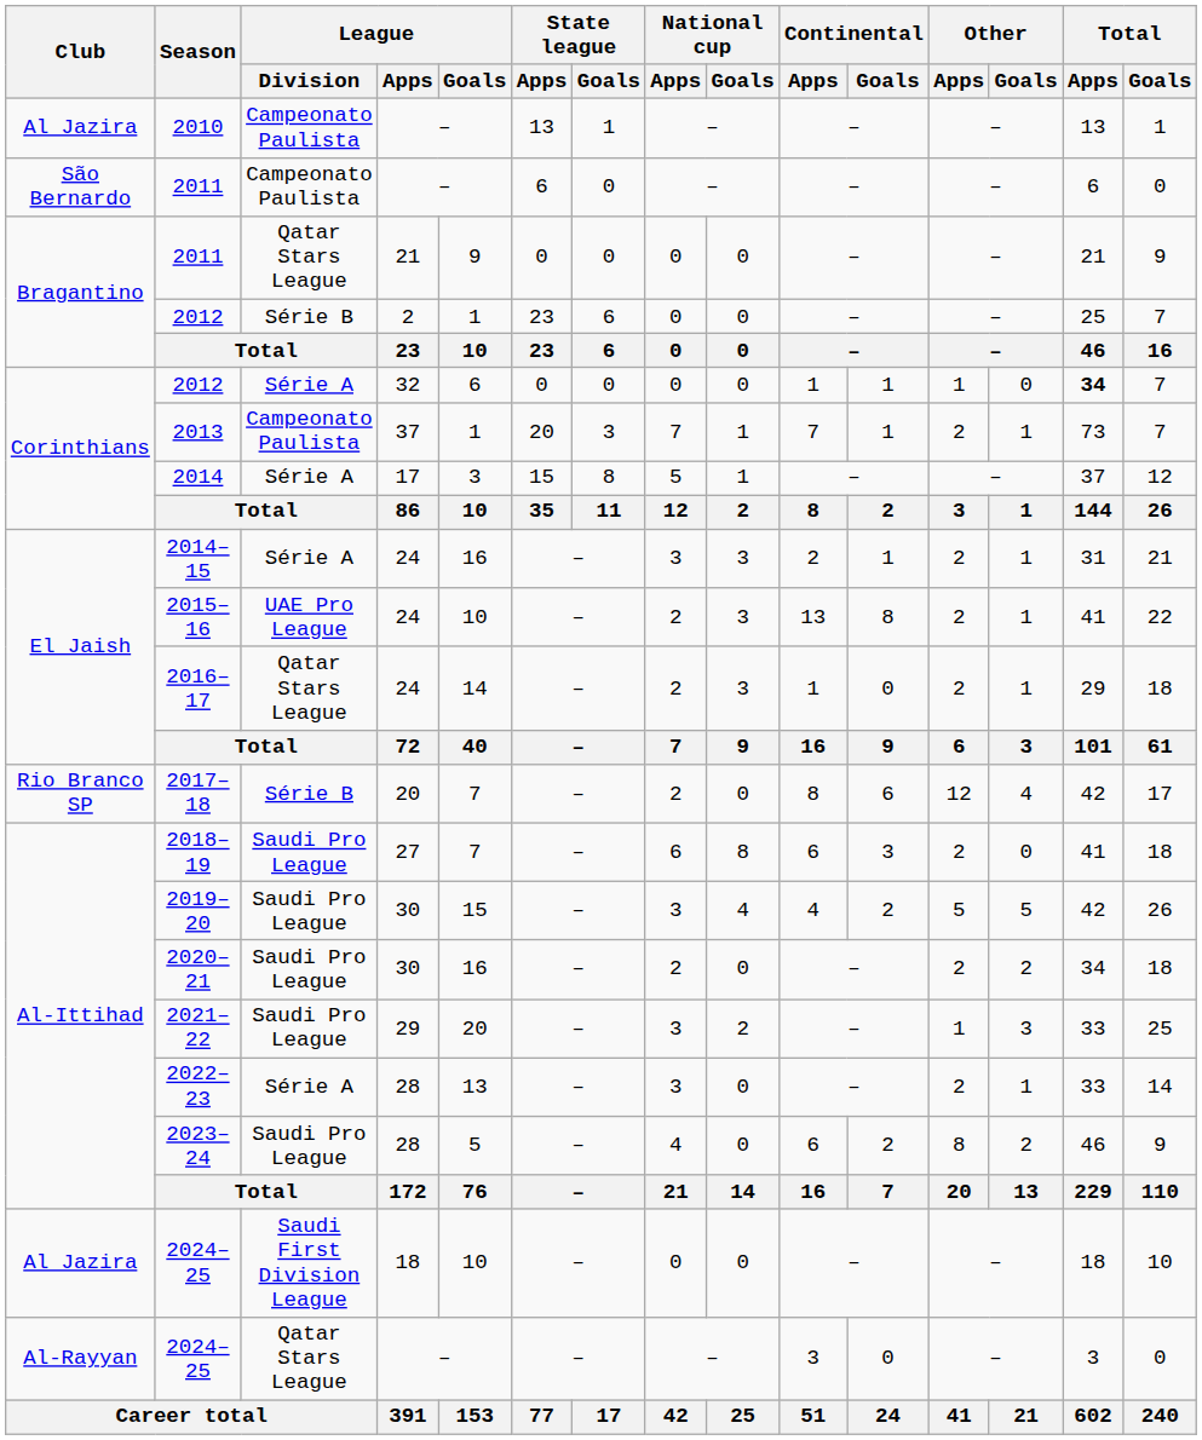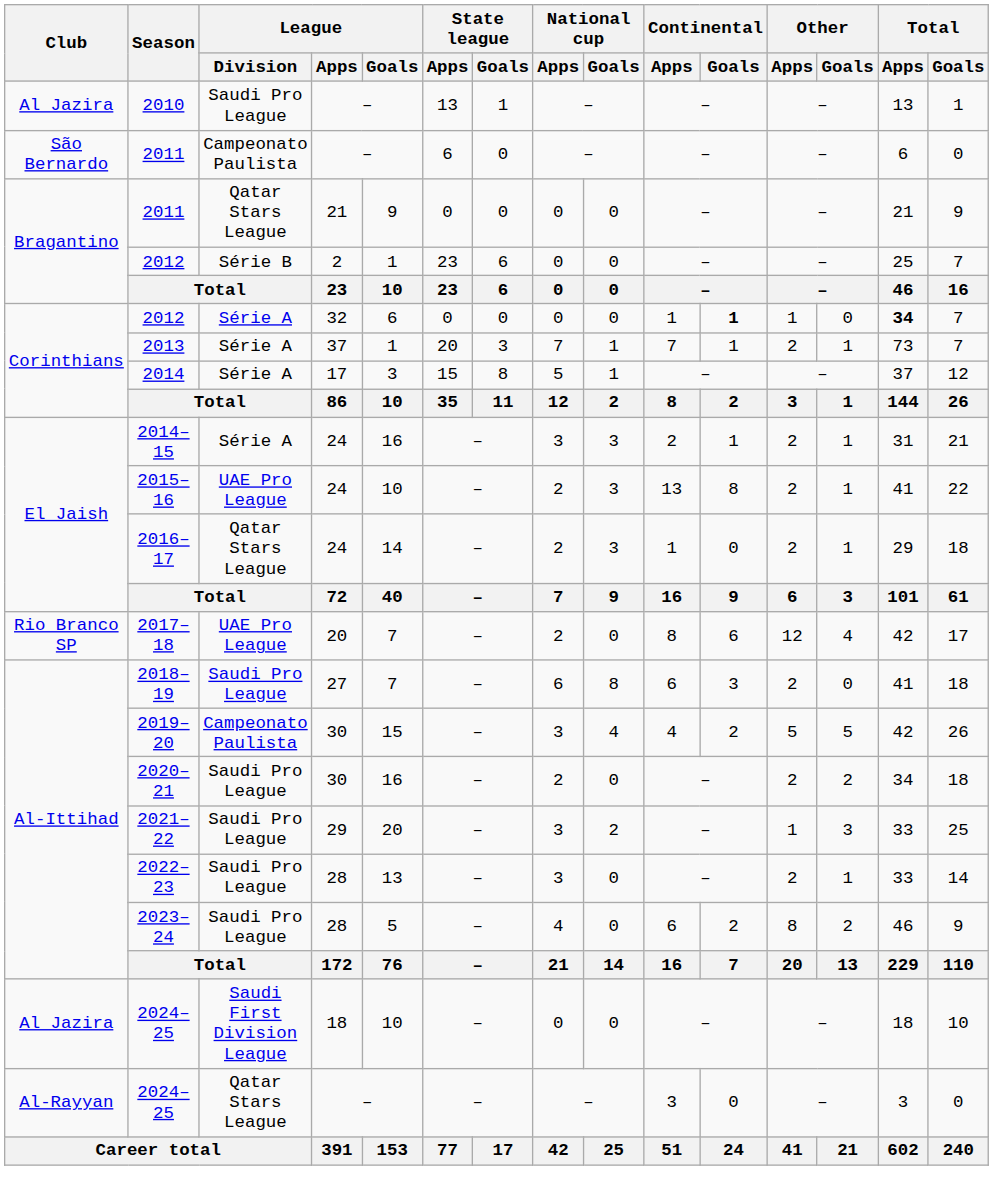 <table class="wikitable" style="text-align:center">
 <tr>
 <th rowspan="2">Club</th>
 <th rowspan="2">Season</th>
 <th colspan="3">League</th>
 <th colspan="2">State league</th>
 <th colspan="2">National cup</th>
 <th colspan="2">Continental</th>
 <th colspan="2">Other</th>
 <th colspan="2">Total</th>
 </tr>
 <tr>
 <th>Division</th>
 <th>Apps</th>
 <th>Goals</th>
 <th>Apps</th>
 <th>Goals</th>
 <th>Apps</th>
 <th>Goals</th>
 <th>Apps</th>
 <th>Goals</th>
 <th>Apps</th>
 <th>Goals</th>
 <th>Apps</th>
 <th>Goals</th>
 </tr>
 <tr>
 <td><a href='#'>Al Jazira</a></td>
 <td><a href='#'>2010</a></td>
-<td><a href='#'>Campeonato Paulista</a></td>
+<td>Saudi Pro League</td>
 <td colspan="2">–</td>
 <td>13</td>
 <td>1</td>
 <td colspan="2">–</td>
 <td colspan="2">–</td>
 <td colspan="2">–</td>
 <td>13</td>
 <td>1</td>
 </tr>
 <tr>
 <td><a href='#'>São Bernardo</a></td>
 <td><a href='#'>2011</a></td>
 <td>Campeonato Paulista</td>
 <td colspan="2">–</td>
 <td>6</td>
 <td>0</td>
 <td colspan="2">–</td>
 <td colspan="2">–</td>
 <td colspan="2">–</td>
 <td>6</td>
 <td>0</td>
 </tr>
 <tr>
 <td rowspan="3"><a href='#'>Bragantino</a></td>
 <td><a href='#'>2011</a></td>
 <td>Qatar Stars League</td>
 <td>21</td>
 <td>9</td>
 <td>0</td>
 <td>0</td>
 <td>0</td>
 <td>0</td>
 <td colspan="2">–</td>
 <td colspan="2">–</td>
 <td>21</td>
 <td>9</td>
 </tr>
 <tr>
 <td><a href='#'>2012</a></td>
 <td>Série B</td>
 <td>2</td>
 <td>1</td>
 <td>23</td>
 <td>6</td>
 <td>0</td>
 <td>0</td>
 <td colspan="2">–</td>
 <td colspan="2">–</td>
 <td>25</td>
 <td>7</td>
 </tr>
 <tr>
 <th colspan="2">Total</th>
 <th>23</th>
 <th>10</th>
 <th>23</th>
 <th>6</th>
 <th>0</th>
 <th>0</th>
 <th colspan="2">–</th>
 <th colspan="2">–</th>
 <th>46</th>
 <th>16</th>
 </tr>
 <tr>
 <td rowspan="4"><a href='#'>Corinthians</a></td>
 <td><a href='#'>2012</a></td>
 <td><a href='#'>Série A</a></td>
 <td>32</td>
 <td>6</td>
 <td>0</td>
 <td>0</td>
 <td>0</td>
 <td>0</td>
 <td>1</td>
-<td>1</td>
+<td><strong>1</strong></td>
 <td>1</td>
 <td>0</td>
 <td><strong>34</strong></td>
 <td>7</td>
 </tr>
 <tr>
 <td><a href='#'>2013</a></td>
-<td><a href='#'>Campeonato Paulista</a></td>
+<td>Série A</td>
 <td>37</td>
 <td>1</td>
 <td>20</td>
 <td>3</td>
 <td>7</td>
 <td>1</td>
 <td>7</td>
 <td>1</td>
 <td>2</td>
 <td>1</td>
 <td>73</td>
 <td>7</td>
 </tr>
 <tr>
 <td><a href='#'>2014</a></td>
 <td>Série A</td>
 <td>17</td>
 <td>3</td>
 <td>15</td>
 <td>8</td>
 <td>5</td>
 <td>1</td>
 <td colspan="2">–</td>
 <td colspan="2">–</td>
 <td>37</td>
 <td>12</td>
 </tr>
 <tr>
 <th colspan="2">Total</th>
 <th>86</th>
 <th>10</th>
 <th>35</th>
 <th>11</th>
 <th>12</th>
 <th>2</th>
 <th>8</th>
 <th>2</th>
 <th>3</th>
 <th>1</th>
 <th>144</th>
 <th>26</th>
 </tr>
 <tr>
 <td rowspan="4"><a href='#'>El Jaish</a></td>
 <td><a href='#'>2014–15</a></td>
 <td>Série A</td>
 <td>24</td>
 <td>16</td>
 <td colspan="2">–</td>
 <td>3</td>
 <td>3</td>
 <td>2</td>
 <td>1</td>
 <td>2</td>
 <td>1</td>
 <td>31</td>
 <td>21</td>
 </tr>
 <tr>
 <td><a href='#'>2015–16</a></td>
 <td><a href='#'>UAE Pro League</a></td>
 <td>24</td>
 <td>10</td>
 <td colspan="2">–</td>
 <td>2</td>
 <td>3</td>
 <td>13</td>
 <td>8</td>
 <td>2</td>
 <td>1</td>
 <td>41</td>
 <td>22</td>
 </tr>
 <tr>
 <td><a href='#'>2016–17</a></td>
 <td>Qatar Stars League</td>
 <td>24</td>
 <td>14</td>
 <td colspan="2">–</td>
 <td>2</td>
 <td>3</td>
 <td>1</td>
 <td>0</td>
 <td>2</td>
 <td>1</td>
 <td>29</td>
 <td>18</td>
 </tr>
 <tr>
 <th colspan="2">Total</th>
 <th>72</th>
 <th>40</th>
 <th colspan="2">–</th>
 <th>7</th>
 <th>9</th>
 <th>16</th>
 <th>9</th>
 <th>6</th>
 <th>3</th>
 <th>101</th>
 <th>61</th>
 </tr>
 <tr>
 <td><a href='#'>Rio Branco SP</a></td>
 <td><a href='#'>2017–18</a></td>
-<td><a href='#'>Série B</a></td>
+<td><a href='#'>UAE Pro League</a></td>
 <td>20</td>
 <td>7</td>
 <td colspan="2">–</td>
 <td>2</td>
 <td>0</td>
 <td>8</td>
 <td>6</td>
 <td>12</td>
 <td>4</td>
 <td>42</td>
 <td>17</td>
 </tr>
 <tr>
 <td rowspan="7"><a href='#'>Al-Ittihad</a></td>
 <td><a href='#'>2018–19</a></td>
 <td><a href='#'>Saudi Pro League</a></td>
 <td>27</td>
 <td>7</td>
 <td colspan="2">–</td>
 <td>6</td>
 <td>8</td>
 <td>6</td>
 <td>3</td>
 <td>2</td>
 <td>0</td>
 <td>41</td>
 <td>18</td>
 </tr>
 <tr>
 <td><a href='#'>2019–20</a></td>
-<td>Saudi Pro League</td>
+<td><a href='#'>Campeonato Paulista</a></td>
 <td>30</td>
 <td>15</td>
 <td colspan="2">–</td>
 <td>3</td>
 <td>4</td>
 <td>4</td>
 <td>2</td>
 <td>5</td>
 <td>5</td>
 <td>42</td>
 <td>26</td>
 </tr>
 <tr>
 <td><a href='#'>2020–21</a></td>
 <td>Saudi Pro League</td>
 <td>30</td>
 <td>16</td>
 <td colspan="2">–</td>
 <td>2</td>
 <td>0</td>
 <td colspan="2">–</td>
 <td>2</td>
 <td>2</td>
 <td>34</td>
 <td>18</td>
 </tr>
 <tr>
 <td><a href='#'>2021–22</a></td>
 <td>Saudi Pro League</td>
 <td>29</td>
 <td>20</td>
 <td colspan="2">–</td>
 <td>3</td>
 <td>2</td>
 <td colspan="2">–</td>
 <td>1</td>
 <td>3</td>
 <td>33</td>
 <td>25</td>
 </tr>
 <tr>
 <td><a href='#'>2022–23</a></td>
-<td>Série A</td>
+<td>Saudi Pro League</td>
 <td>28</td>
 <td>13</td>
 <td colspan="2">–</td>
 <td>3</td>
 <td>0</td>
 <td colspan="2">–</td>
 <td>2</td>
 <td>1</td>
 <td>33</td>
 <td>14</td>
 </tr>
 <tr>
 <td><a href='#'>2023–24</a></td>
 <td>Saudi Pro League</td>
 <td>28</td>
 <td>5</td>
 <td colspan="2">–</td>
 <td>4</td>
 <td>0</td>
 <td>6</td>
 <td>2</td>
 <td>8</td>
 <td>2</td>
 <td>46</td>
 <td>9</td>
 </tr>
 <tr>
 <th colspan="2">Total</th>
 <th>172</th>
 <th>76</th>
 <th colspan="2">–</th>
 <th>21</th>
 <th>14</th>
 <th>16</th>
 <th>7</th>
 <th>20</th>
 <th>13</th>
 <th>229</th>
 <th>110</th>
 </tr>
 <tr>
 <td><a href='#'>Al Jazira</a></td>
 <td><a href='#'>2024–25</a></td>
 <td><a href='#'>Saudi First Division League</a></td>
 <td>18</td>
 <td>10</td>
 <td colspan="2">–</td>
 <td>0</td>
 <td>0</td>
 <td colspan="2">–</td>
 <td colspan="2">–</td>
 <td>18</td>
 <td>10</td>
 </tr>
 <tr>
 <td><a href='#'>Al-Rayyan</a></td>
 <td><a href='#'>2024–25</a></td>
 <td>Qatar Stars League</td>
 <td colspan="2">–</td>
 <td colspan="2">–</td>
 <td colspan="2">–</td>
 <td>3</td>
 <td>0</td>
 <td colspan="2">–</td>
 <td>3</td>
 <td>0</td>
 </tr>
 <tr>
 <th colspan="3">Career total</th>
 <th>391</th>
 <th>153</th>
 <th>77</th>
 <th>17</th>
 <th>42</th>
 <th>25</th>
 <th>51</th>
 <th>24</th>
 <th>41</th>
 <th>21</th>
 <th>602</th>
 <th>240</th>
 </tr>
 </table>
